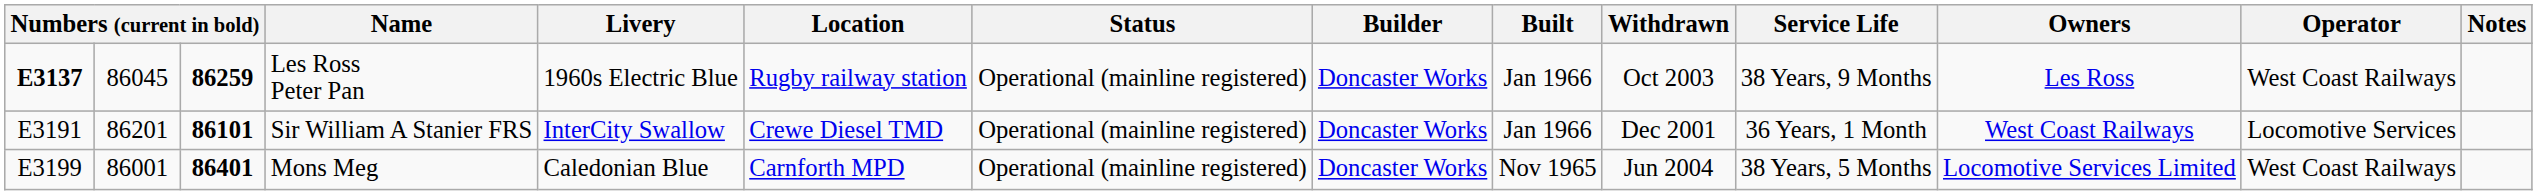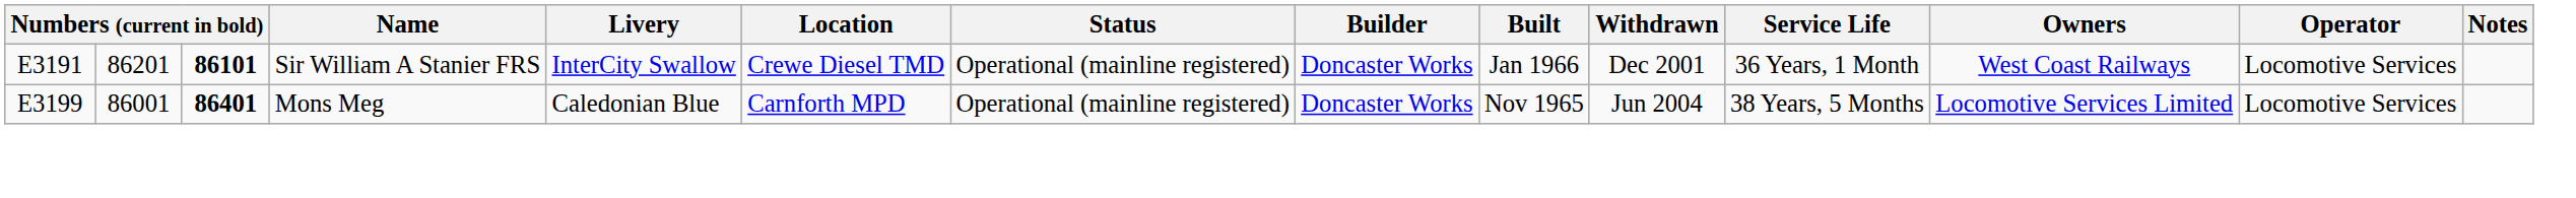 <table class="wikitable">
 <tr>
 <th colspan=3>Numbers <small>(current in bold)</small></th>
 <th align=left>Name</th>
 <th align=left>Livery</th>
 <th align=left>Location</th>
 <th align=left>Status</th>
 <th align=left>Builder</th>
 <th align=left>Built</th>
 <th align=left>Withdrawn</th>
 <th align=left>Service Life</th>
 <th align=left>Owners</th>
 <th align=left>Operator</th>
 <th align=left>Notes</th>
-</tr>
-<tr>
-<td align=center><strong>E3137</strong></td>
-<td align=center>86045</td>
-<td align=center><strong>86259</strong></td>
-<td>Les Ross<br>Peter Pan</td>
-<td>1960s Electric Blue</td>
-<td><a href='#'>Rugby railway station</a></td>
-<td>Operational (mainline registered)</td>
-<td align=center><a href='#'>Doncaster Works</a></td>
-<td align=center>Jan 1966</td>
-<td align=center>Oct 2003</td>
-<td align=center>38 Years, 9 Months</td>
-<td align=center><a href='#'>Les Ross</a></td>
-<td align=center>West Coast Railways</td>
-<td></td>
 </tr>
 <tr>
 <td align=center>E3191</td>
 <td align=center>86201</td>
 <td align=center><strong>86101</strong></td>
 <td>Sir William A Stanier FRS</td>
 <td><a href='#'>InterCity Swallow</a></td>
 <td><a href='#'>Crewe Diesel TMD</a></td>
 <td>Operational (mainline registered)</td>
 <td align=center><a href='#'>Doncaster Works</a></td>
 <td align=center>Jan 1966</td>
 <td align=center>Dec 2001</td>
 <td align=center>36 Years, 1 Month</td>
 <td align=center><a href='#'>West Coast Railways</a></td>
 <td align=center>Locomotive Services</td>
 <td></td>
 </tr>
 <tr>
 <td align=center>E3199</td>
 <td align=center>86001</td>
 <td align=center><strong>86401</strong></td>
 <td>Mons Meg</td>
 <td>Caledonian Blue</td>
 <td><a href='#'>Carnforth MPD</a></td>
 <td>Operational (mainline registered)</td>
 <td align=center><a href='#'>Doncaster Works</a></td>
 <td align=center>Nov 1965</td>
 <td align=center>Jun 2004</td>
 <td align=center>38 Years, 5 Months</td>
 <td align=center><a href='#'>Locomotive Services Limited</a></td>
-<td align=center>West Coast Railways</td>
+<td align=center>Locomotive Services</td>
 <td></td>
 </tr>
 </table>
